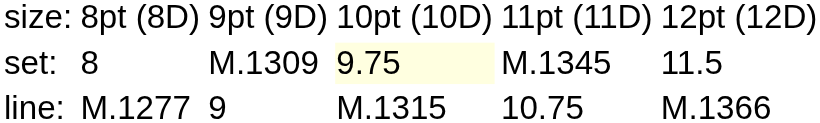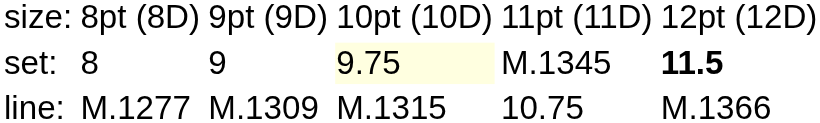 <table style="margin-left:40px;">
 <tr>
 <td>size:</td>
 <td>8pt (8D)</td>
 <td>9pt (9D)</td>
 <td>10pt (10D)</td>
 <td>11pt (11D)</td>
 <td>12pt (12D)</td>
 </tr>
 <tr>
 <td>set:</td>
 <td>8</td>
-<td>M.1309</td>
+<td>9</td>
 <td style="background: lightyellow;">9.75</td>
 <td>M.1345</td>
-<td>11.5</td>
+<td><strong>11.5</strong></td>
 </tr>
 <tr>
 <td>line:</td>
 <td>M.1277</td>
-<td>9</td>
+<td>M.1309</td>
 <td>M.1315</td>
 <td>10.75</td>
 <td>M.1366</td>
 </tr>
 </table>
